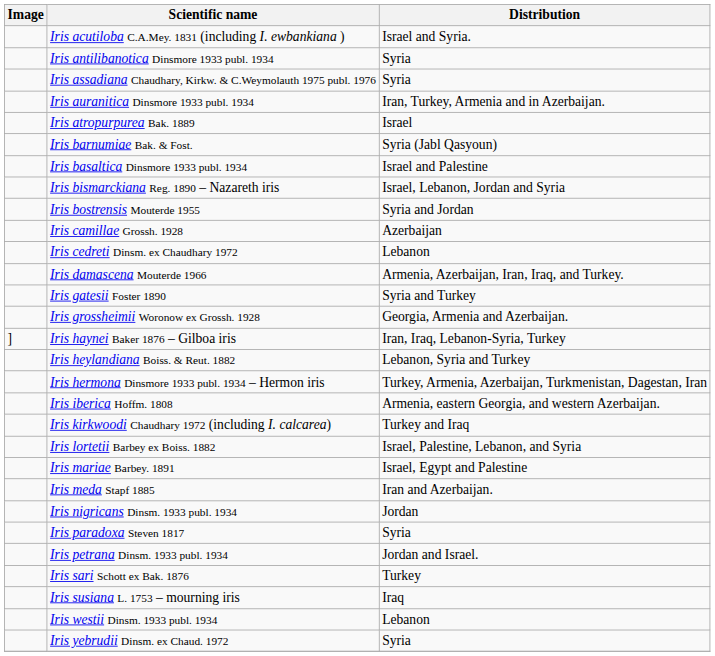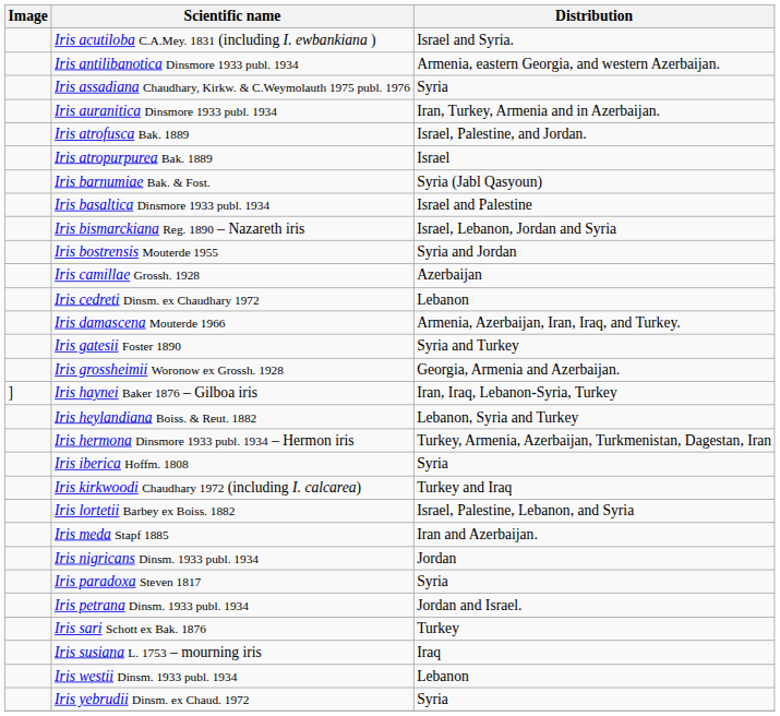 <table class="wikitable">
 <tr>
 <th>Image</th>
 <th>Scientific name</th>
 <th>Distribution</th>
 </tr>
 <tr>
 <td></td>
 <td><em><a href='#'>Iris acutiloba</a></em> <small>C.A.Mey. 1831</small> (including <em>I. ewbankiana</em> )</td>
 <td>Israel and Syria.</td>
 </tr>
 <tr>
 <td></td>
 <td><em><a href='#'>Iris antilibanotica</a></em> <small>Dinsmore 1933 publ. 1934</small></td>
-<td>Syria</td>
+<td>Armenia, eastern Georgia, and western Azerbaijan.</td>
 </tr>
 <tr>
 <td></td>
 <td><em><a href='#'>Iris assadiana</a></em> <small>Chaudhary, Kirkw. & C.Weymolauth 1975 publ. 1976</small></td>
 <td>Syria</td>
 </tr>
 <tr>
 <td></td>
 <td><em><a href='#'>Iris auranitica</a></em> <small>Dinsmore 1933 publ. 1934</small></td>
 <td>Iran, Turkey, Armenia and in Azerbaijan.</td>
+</tr>
+<tr>
+<td></td>
+<td><em><a href='#'>Iris atrofusca</a></em> <small>Bak.  1889</small></td>
+<td>Israel, Palestine, and Jordan.</td>
 </tr>
 <tr>
 <td></td>
 <td><em><a href='#'>Iris atropurpurea</a></em> <small>Bak. 1889</small></td>
 <td>Israel</td>
 </tr>
 <tr>
 <td></td>
 <td><em><a href='#'>Iris barnumiae</a></em> <small>Bak. & Fost.</small></td>
 <td>Syria (Jabl Qasyoun)</td>
 </tr>
 <tr>
 <td></td>
 <td><em><a href='#'>Iris basaltica</a></em> <small>Dinsmore 1933 publ. 1934</small></td>
 <td>Israel and Palestine</td>
 </tr>
 <tr>
 <td></td>
 <td><em><a href='#'>Iris bismarckiana</a></em> <small>Reg. 1890</small> – Nazareth iris</td>
 <td>Israel, Lebanon, Jordan and Syria</td>
 </tr>
 <tr>
 <td></td>
 <td><em><a href='#'>Iris bostrensis</a></em> <small>Mouterde 1955</small> </td>
 <td>Syria and Jordan</td>
 </tr>
 <tr>
 <td></td>
 <td><em><a href='#'>Iris camillae</a></em> <small>Grossh. 1928</small></td>
 <td>Azerbaijan</td>
 </tr>
 <tr>
 <td></td>
 <td><em><a href='#'>Iris cedreti</a></em> <small>Dinsm. ex Chaudhary 1972</small></td>
 <td>Lebanon</td>
 </tr>
 <tr>
 <td></td>
 <td><em><a href='#'>Iris damascena</a></em> <small>Mouterde 1966</small></td>
 <td>Armenia, Azerbaijan, Iran, Iraq, and Turkey.</td>
 </tr>
 <tr>
 <td></td>
 <td><em><a href='#'>Iris gatesii</a></em> <small>Foster 1890</small></td>
 <td>Syria and Turkey</td>
 </tr>
 <tr>
 <td></td>
 <td><em><a href='#'>Iris grossheimii</a></em> <small>Woronow ex Grossh. 1928</small></td>
 <td>Georgia, Armenia and Azerbaijan.</td>
 </tr>
 <tr>
 <td>]</td>
 <td><em><a href='#'>Iris haynei</a></em> <small>Baker 1876</small> – Gilboa iris</td>
 <td>Iran, Iraq, Lebanon-Syria, Turkey</td>
 </tr>
 <tr Iraq>
 <td></td>
 <td><em><a href='#'>Iris heylandiana</a></em> <small>Boiss. & Reut. 1882</small></td>
 <td>Lebanon, Syria and Turkey</td>
 </tr>
 <tr>
 <td></td>
 <td><em><a href='#'>Iris hermona</a></em> <small>Dinsmore 1933 publ. 1934</small> – Hermon iris</td>
 <td>Turkey, Armenia, Azerbaijan, Turkmenistan, Dagestan, Iran</td>
 </tr>
 <tr>
 <td></td>
 <td><em><a href='#'>Iris iberica</a></em> <small>Hoffm. 1808</small></td>
-<td>Armenia, eastern Georgia, and western Azerbaijan.</td>
+<td>Syria</td>
 </tr>
 <tr>
 <td></td>
 <td><em><a href='#'>Iris kirkwoodi</a></em> <small>Chaudhary 1972</small> (including <em>I. calcarea</em>)</td>
 <td>Turkey and Iraq</td>
 </tr>
 <tr>
 <td></td>
 <td><em><a href='#'>Iris lortetii</a></em> <small>Barbey ex Boiss. 1882</small></td>
 <td>Israel, Palestine, Lebanon, and Syria</td>
-</tr>
-<tr>
-<td></td>
-<td><em><a href='#'>Iris mariae</a></em> <small>Barbey. 1891</small></td>
-<td>Israel, Egypt and Palestine</td>
 </tr>
 <tr>
 <td></td>
 <td><em><a href='#'>Iris meda</a></em> <small>Stapf 1885</small></td>
 <td>Iran and Azerbaijan.</td>
 </tr>
 <tr>
 <td></td>
 <td><em><a href='#'>Iris nigricans</a></em> <small>Dinsm. 1933 publ. 1934</small></td>
 <td>Jordan</td>
 </tr>
 <tr>
 <td></td>
 <td><em><a href='#'>Iris paradoxa</a></em> <small>Steven 1817</small></td>
 <td>Syria</td>
 </tr>
 <tr>
 <td></td>
 <td><em><a href='#'>Iris petrana</a></em> <small>Dinsm. 1933 publ. 1934</small></td>
 <td>Jordan and Israel.</td>
 </tr>
 <tr>
 <td></td>
 <td><em><a href='#'>Iris sari</a></em> <small>Schott ex Bak. 1876</small></td>
 <td>Turkey</td>
 </tr>
 <tr>
 <td></td>
 <td><em><a href='#'>Iris susiana</a></em> <small>L. 1753</small> – mourning iris</td>
 <td>Iraq</td>
 </tr>
 <tr>
 <td></td>
 <td><em><a href='#'>Iris westii</a></em> <small>Dinsm. 1933 publ. 1934</small></td>
 <td>Lebanon</td>
 </tr>
 <tr>
 <td></td>
 <td><em><a href='#'>Iris yebrudii</a></em> <small>Dinsm. ex Chaud. 1972</small></td>
 <td>Syria</td>
 </tr>
 <tr>
 </tr>
 </table>
